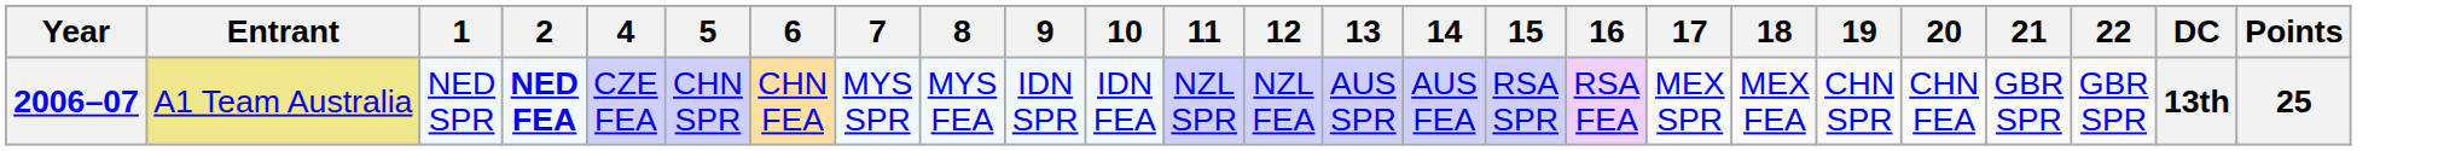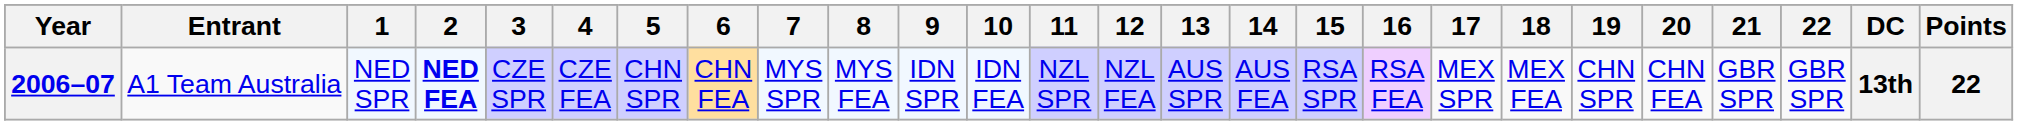 <table class="wikitable" style="text-align:center; font-size:90%">
 <tr>
 <th>Year</th>
 <th>Entrant</th>
 <th>1</th>
 <th>2</th>
+<th>3</th>
 <th>4</th>
 <th>5</th>
 <th>6</th>
 <th>7</th>
 <th>8</th>
 <th>9</th>
 <th>10</th>
 <th>11</th>
 <th>12</th>
 <th>13</th>
 <th>14</th>
 <th>15</th>
 <th>16</th>
 <th>17</th>
 <th>18</th>
 <th>19</th>
 <th>20</th>
 <th>21</th>
 <th>22</th>
 <th>DC</th>
 <th>Points</th>
 </tr>
 <tr>
 <th><a href='#'>2006–07</a></th>
-<td style="background: khaki;"><a href='#'>A1 Team Australia</a></td>
+<td><a href='#'>A1 Team Australia</a></td>
 <td style=background:#f1f8ff><a href='#'>NED<br>SPR</a><br></td>
 <td style=background:#f1f8ff><strong><a href='#'>NED<br>FEA</a><br></strong></td>
+<td style=background:#cfcfff><a href='#'>CZE<br>SPR</a><br></td>
 <td style=background:#cfcfff><a href='#'>CZE<br>FEA</a><br></td>
 <td style=background:#cfcfff><a href='#'>CHN<br>SPR</a><br></td>
 <td style=background:#ffdf9f><a href='#'>CHN<br>FEA</a><br></td>
 <td style=background:#f1f8ff><a href='#'>MYS<br>SPR</a><br></td>
 <td style=background:#f1f8ff><a href='#'>MYS<br>FEA</a><br></td>
 <td style=background:#f1f8ff><a href='#'>IDN<br>SPR</a><br></td>
 <td style=background:#f1f8ff><a href='#'>IDN<br>FEA</a><br></td>
 <td style=background:#cfcfff><a href='#'>NZL<br>SPR</a><br></td>
 <td style=background:#cfcfff><a href='#'>NZL<br>FEA</a><br></td>
 <td style=background:#cfcfff><a href='#'>AUS<br>SPR</a><br></td>
 <td style=background:#cfcfff><a href='#'>AUS<br>FEA</a><br></td>
 <td style=background:#cfcfff><a href='#'>RSA<br>SPR</a><br></td>
 <td style=background:#efcfff><a href='#'>RSA<br>FEA</a><br></td>
 <td><a href='#'>MEX<br>SPR</a></td>
 <td><a href='#'>MEX<br>FEA</a></td>
 <td><a href='#'>CHN<br>SPR</a></td>
 <td><a href='#'>CHN<br>FEA</a></td>
 <td><a href='#'>GBR<br>SPR</a></td>
 <td><a href='#'>GBR<br>SPR</a></td>
 <th>13th</th>
-<th>25</th>
+<th>22</th>
 </tr>
 </table>
